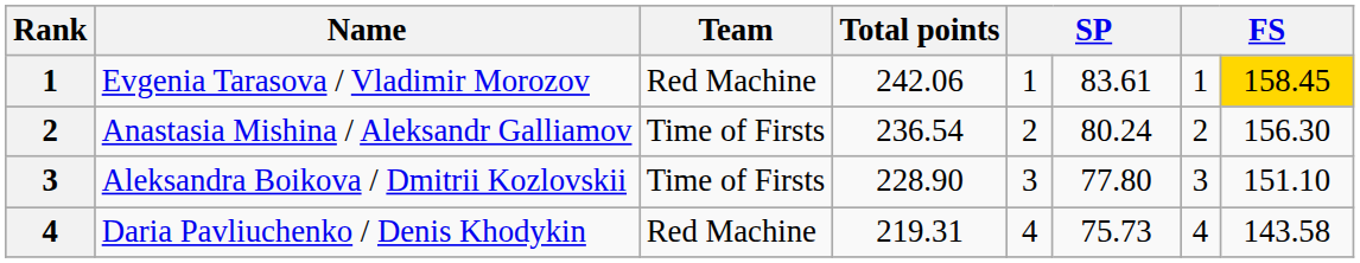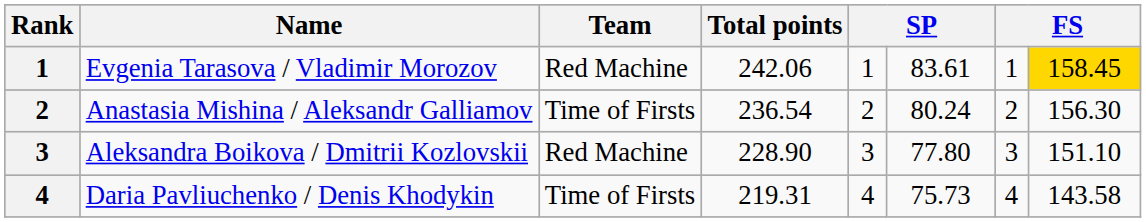 <table class="wikitable sortable">
 <tr>
 <th>Rank</th>
 <th>Name</th>
 <th>Team</th>
 <th>Total points</th>
 <th colspan="2" width="80px"><a href='#'>SP</a></th>
 <th colspan="2" width="80px"><a href='#'>FS</a></th>
 </tr>
 <tr>
 <th>1</th>
 <td><a href='#'>Evgenia Tarasova</a> / <a href='#'>Vladimir Morozov</a></td>
 <td>Red Machine</td>
 <td align="center">242.06</td>
 <td align="center">1</td>
 <td align="center">83.61</td>
 <td align="center">1</td>
 <td align="center" style="background: gold;">158.45</td>
 </tr>
 <tr>
 <th>2</th>
 <td><a href='#'>Anastasia Mishina</a> / <a href='#'>Aleksandr Galliamov</a></td>
 <td>Time of Firsts</td>
 <td align="center">236.54</td>
 <td align="center">2</td>
 <td align="center">80.24</td>
 <td align="center">2</td>
 <td align="center">156.30</td>
 </tr>
 <tr>
 <th>3</th>
 <td><a href='#'>Aleksandra Boikova</a> / <a href='#'>Dmitrii Kozlovskii</a></td>
-<td>Time of Firsts</td>
+<td>Red Machine</td>
 <td align="center">228.90</td>
 <td align="center">3</td>
 <td align="center">77.80</td>
 <td align="center">3</td>
 <td align="center">151.10</td>
 </tr>
 <tr>
 <th>4</th>
 <td><a href='#'>Daria Pavliuchenko</a> / <a href='#'>Denis Khodykin</a></td>
-<td>Red Machine</td>
+<td>Time of Firsts</td>
 <td align="center">219.31</td>
 <td align="center">4</td>
 <td align="center">75.73</td>
 <td align="center">4</td>
 <td align="center">143.58</td>
 </tr>
 </table>
